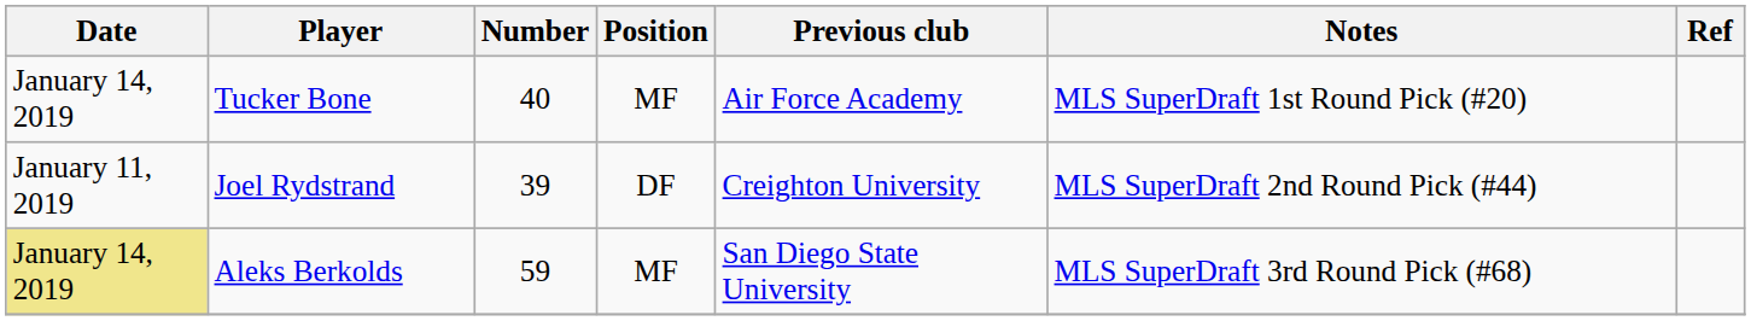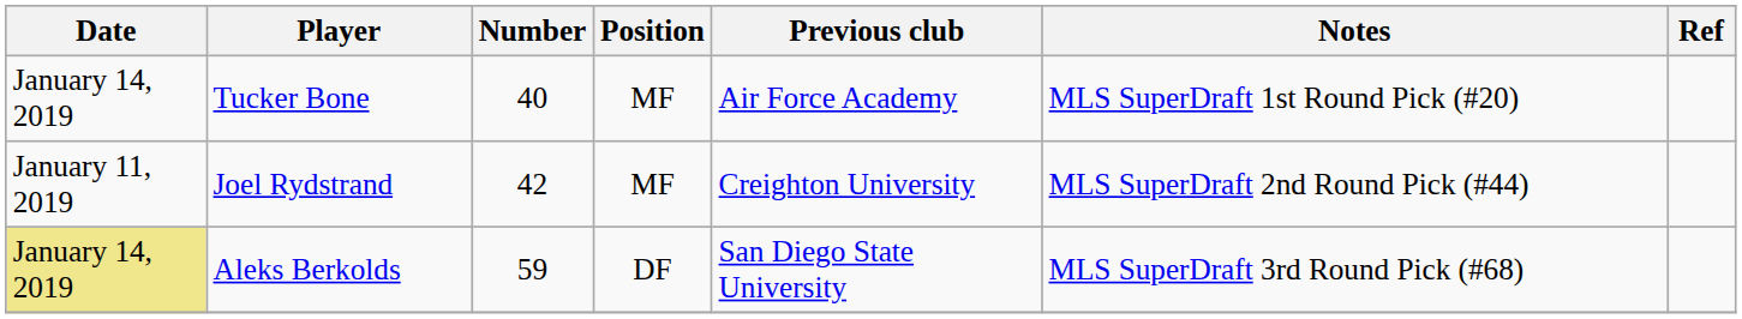 <table class="wikitable" style="text-align:left; font-size:95%;">
 <tr>
 <th style="background:; width:125px;">Date</th>
 <th style="background:; width:170px;">Player</th>
 <th style="background:; width:50px;">Number</th>
 <th style="background:; width:50px;">Position</th>
 <th style="background:; width:223px;">Previous club</th>
 <th style="background:; width:470px;">Notes</th>
 <th style="background:; width:30px;">Ref</th>
 </tr>
 <tr>
 <td>January 14, 2019</td>
 <td> <a href='#'>Tucker Bone</a></td>
 <td align=center>40</td>
 <td align=center>MF</td>
 <td> <a href='#'>Air Force Academy</a></td>
 <td><a href='#'>MLS SuperDraft</a> 1st Round Pick (#20)</td>
 <td></td>
 </tr>
 <tr>
 <td>January 11, 2019</td>
 <td> <a href='#'>Joel Rydstrand</a></td>
-<td align=center>39</td>
-<td align=center>DF</td>
+<td align=center>42</td>
+<td align=center>MF</td>
 <td> <a href='#'>Creighton University</a></td>
 <td><a href='#'>MLS SuperDraft</a> 2nd Round Pick (#44)</td>
 <td></td>
 </tr>
 <tr>
 <td style="background: khaki;">January 14, 2019</td>
 <td> <a href='#'>Aleks Berkolds</a></td>
 <td align=center>59</td>
-<td align=center>MF</td>
+<td align=center>DF</td>
 <td> <a href='#'>San Diego State University</a></td>
 <td><a href='#'>MLS SuperDraft</a> 3rd Round Pick (#68)</td>
 <td></td>
 </tr>
 <tr>
 </tr>
 </table>
